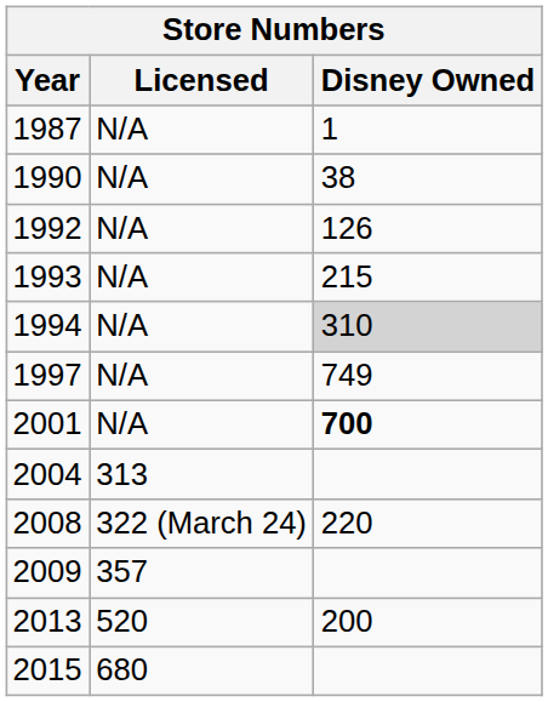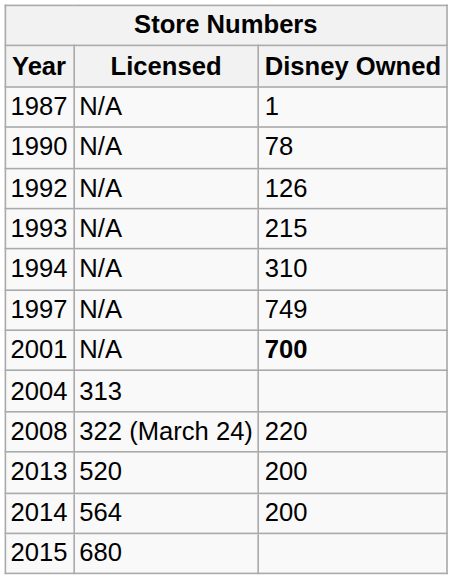 <table class="wikitable" align=right>
 <tr>
 <th colspan=3>Store Numbers</th>
 </tr>
 <tr>
 <th>Year</th>
 <th>Licensed</th>
 <th>Disney Owned</th>
 </tr>
 <tr>
 <td>1987</td>
 <td>N/A</td>
 <td>1</td>
 </tr>
 <tr>
 <td>1990</td>
 <td>N/A</td>
-<td>38</td>
+<td>78</td>
 </tr>
 <tr>
 <td>1992</td>
 <td>N/A</td>
 <td>126</td>
 </tr>
 <tr>
 <td>1993</td>
 <td>N/A</td>
 <td>215</td>
 </tr>
 <tr>
 <td>1994</td>
 <td>N/A</td>
-<td style="background: lightgrey;">310</td>
+<td>310</td>
 </tr>
 <tr>
 <td>1997</td>
 <td>N/A</td>
 <td>749</td>
 </tr>
 <tr>
 <td>2001</td>
 <td>N/A</td>
 <td><strong>700</strong></td>
 </tr>
 <tr>
 <td>2004</td>
 <td>313</td>
 <td></td>
 </tr>
 <tr>
 <td>2008</td>
 <td>322 (March 24)</td>
 <td>220</td>
 </tr>
 <tr>
-<td>2009</td>
-<td>357</td>
-<td></td>
+<td>2013</td>
+<td>520</td>
+<td>200</td>
 </tr>
 <tr>
-<td>2013</td>
-<td>520</td>
+<td>2014</td>
+<td>564</td>
 <td>200</td>
 </tr>
 <tr>
 <td>2015</td>
 <td>680</td>
 <td></td>
 </tr>
 </table>
